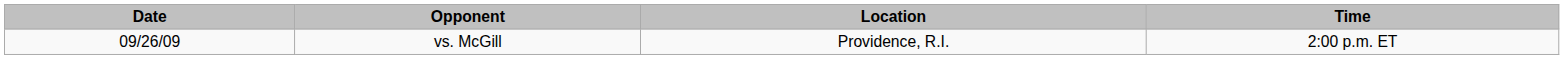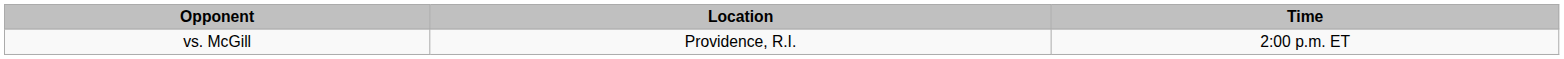 <table class="wikitable" width="80%">
 <tr align="center"  style=" background:silver;color:black;">
-<td><strong>Date</strong></td>
 <td><strong>Opponent</strong></td>
 <td><strong>Location</strong></td>
 <td><strong>Time</strong></td>
 </tr>
 <tr align="center" bgcolor="">
-<td>09/26/09</td>
 <td>vs. McGill</td>
 <td>Providence, R.I.</td>
 <td>2:00 p.m. ET</td>
 </tr>
 </table>
